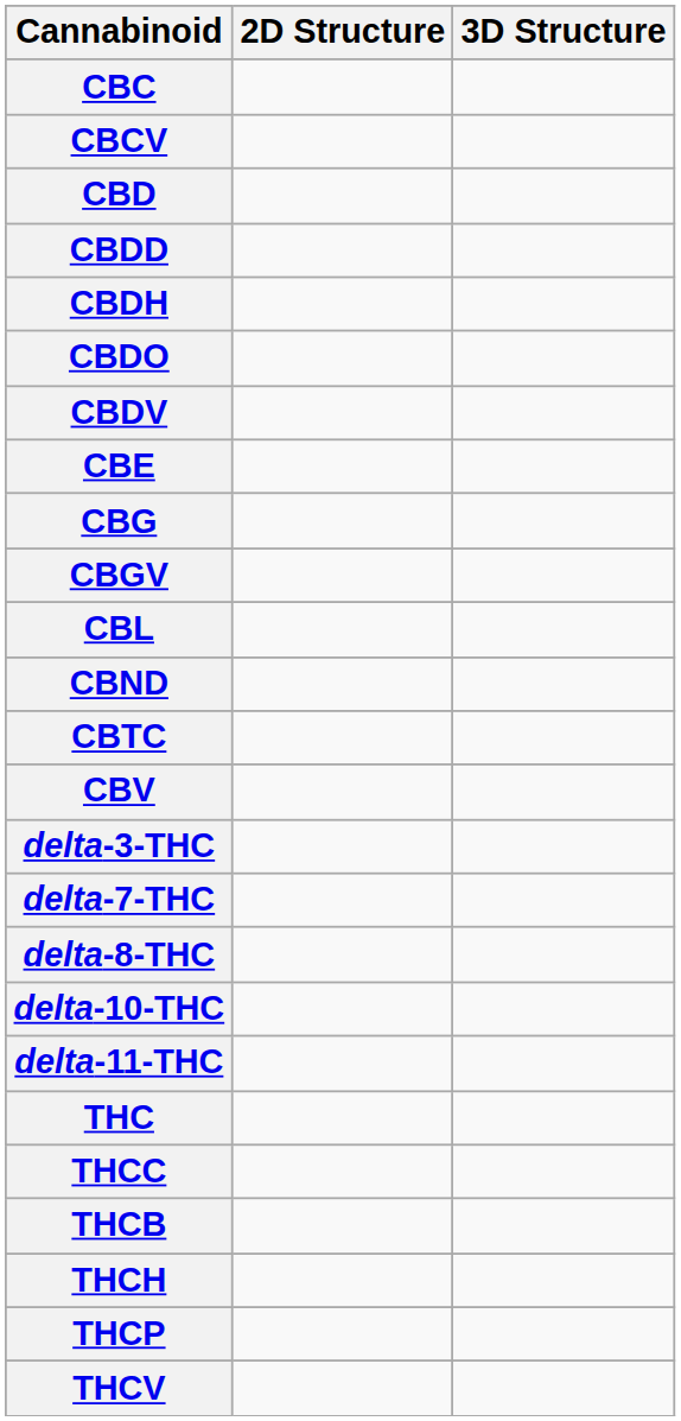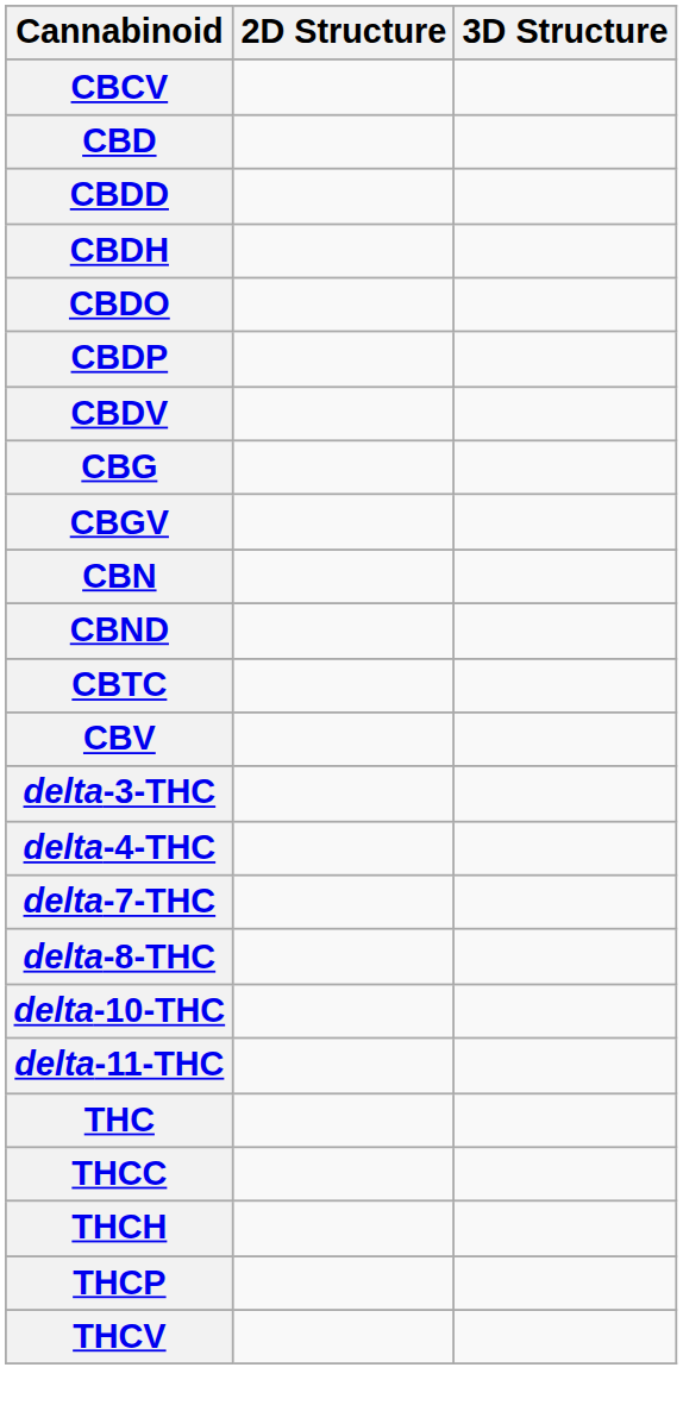 <table class="wikitable sortable" style="width: auto; text-align: center">
 <tr>
 <th>Cannabinoid</th>
 <th>2D Structure</th>
 <th>3D Structure</th>
-</tr>
-<tr>
-<th><a href='#'>CBC</a></th>
-<td></td>
-<td></td>
 </tr>
 <tr>
 <th><a href='#'>CBCV</a></th>
 <td></td>
 <td></td>
 </tr>
 <tr>
 <th><a href='#'>CBD</a></th>
 <td></td>
 <td></td>
 </tr>
 <tr>
 <th><a href='#'>CBDD</a></th>
 <td></td>
 <td></td>
 </tr>
 <tr>
 <th><a href='#'>CBDH</a></th>
 <td></td>
 <td></td>
 </tr>
 <tr>
 <th><a href='#'>CBDO</a></th>
 <td></td>
 <td></td>
 </tr>
 <tr>
-<th><a href='#'>CBDV</a></th>
+<th><a href='#'>CBDP</a></th>
 <td></td>
 <td></td>
 </tr>
 <tr>
-<th><a href='#'>CBE</a></th>
+<th><a href='#'>CBDV</a></th>
 <td></td>
 <td></td>
 </tr>
 <tr>
 <th><a href='#'>CBG</a></th>
 <td></td>
 <td></td>
 </tr>
 <tr>
 <th><a href='#'>CBGV</a></th>
 <td></td>
 <td></td>
 </tr>
 <tr>
-<th><a href='#'>CBL</a></th>
+<th><a href='#'>CBN</a></th>
 <td></td>
 <td></td>
 </tr>
 <tr>
 <th><a href='#'>CBND</a></th>
 <td></td>
 <td></td>
 </tr>
 <tr>
 <th><a href='#'>CBTC</a></th>
 <td></td>
 <td></td>
 </tr>
 <tr>
 <th><a href='#'>CBV</a></th>
 <td></td>
 <td></td>
 </tr>
 <tr>
 <th><a href='#'><em>delta</em>-3-THC</a></th>
+<td></td>
+<td></td>
+</tr>
+<tr>
+<th><a href='#'><em>delta</em>-4-THC</a></th>
 <td></td>
 <td></td>
 </tr>
 <tr>
 <th><a href='#'><em>delta</em>-7-THC</a></th>
 <td></td>
 <td></td>
 </tr>
 <tr>
 <th><a href='#'><em>delta</em>-8-THC</a></th>
 <td></td>
 <td></td>
 </tr>
 <tr>
 <th><a href='#'><em>delta</em>-10-THC</a></th>
 <td></td>
 <td></td>
 </tr>
 <tr>
 <th><a href='#'><em>delta</em>-11-THC</a></th>
 <td></td>
 <td></td>
 </tr>
 <tr>
 <th><a href='#'>THC</a></th>
 <td></td>
 <td></td>
 </tr>
 <tr>
 <th><a href='#'>THCC</a></th>
 <td></td>
 <td></td>
 </tr>
 <tr>
-<th><a href='#'>THCB</a></th>
-<td></td>
-<td></td>
-</tr>
-<tr>
 <th><a href='#'>THCH</a></th>
 <td></td>
 <td></td>
 </tr>
 <tr>
 <th><a href='#'>THCP</a></th>
 <td></td>
 <td></td>
 </tr>
 <tr>
 <th><a href='#'>THCV</a></th>
 <td></td>
 <td></td>
 </tr>
 </table>
